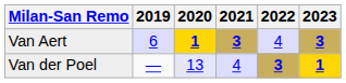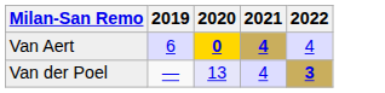 <table class="wikitable">
 <tr>
 <th><a href='#'>Milan-San Remo</a></th>
 <th scope="col">2019</th>
 <th scope="col">2020</th>
 <th scope="col">2021</th>
 <th scope="col">2022</th>
-<th scope="col">2023</th>
 </tr>
 <tr style="text-align:center;">
 <td style="text-align:left; background:#efefef;">Van Aert</td>
 <td style="background:#ddf;"><a href='#'>6</a></td>
-<td style="background:gold;"><a href='#'><strong>1</strong></a></td>
-<td style="background:#C9AE5D;"><a href='#'><strong>3</strong></a></td>
+<td style="background:gold;"><a href='#'><strong>0</strong></a></td>
+<td style="background:#C9AE5D;"><a href='#'><strong>4</strong></a></td>
 <td style="background:#ddf;"><a href='#'>4</a></td>
-<td style="background:#C9AE5D;"><a href='#'><strong>3</strong></a></td>
 </tr>
 <tr style="text-align:center;">
 <td style="text-align:left; background:#efefef;">Van der Poel</td>
 <td><a href='#'>—</a></td>
 <td style="background: lavender;"><a href='#'>13</a></td>
 <td style="background:#ddf;"><a href='#'>4</a></td>
 <td style="background:#C9AE5D;"><a href='#'><strong>3</strong></a></td>
-<td style="background:gold;"><a href='#'><strong>1</strong></a></td>
 </tr>
 </table>
